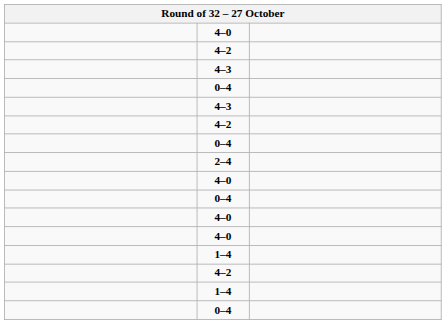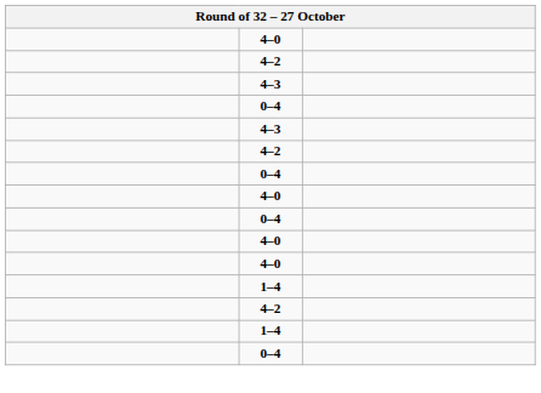 <table class="wikitable" style="text-align: center; font-size:90% ">
 <tr>
 <th colspan=3>Round of 32 – 27 October</th>
 </tr>
 <tr>
 <td align=left width="240"><strong></strong></td>
 <td align=center width="60"><strong>4–0</strong></td>
 <td align=left width="240"></td>
 </tr>
 <tr>
 <td align=left><strong></strong></td>
 <td align=center><strong>4–2</strong></td>
 <td align=left></td>
 </tr>
 <tr>
 <td align=left><strong></strong></td>
 <td align=center><strong>4–3</strong></td>
 <td align=left></td>
 </tr>
 <tr>
 <td align=left></td>
 <td align=center><strong>0–4</strong></td>
 <td align=left><strong></strong></td>
 </tr>
 <tr>
 <td align=left><strong></strong></td>
 <td align=center><strong>4–3</strong></td>
 <td align=left></td>
 </tr>
 <tr>
 <td align=left><strong></strong></td>
 <td align=center><strong>4–2</strong></td>
 <td align=left></td>
 </tr>
 <tr>
 <td align=left></td>
 <td align=center><strong>0–4</strong></td>
-<td align=left><strong></strong></td>
-</tr>
-<tr>
-<td align=left></td>
-<td align=center><strong>2–4</strong></td>
 <td align=left><strong></strong></td>
 </tr>
 <tr>
 <td align=left><strong></strong></td>
 <td align=center><strong>4–0</strong></td>
 <td align=left></td>
 </tr>
 <tr>
 <td align=left></td>
 <td align=center><strong>0–4</strong></td>
 <td align=left><strong></strong></td>
 </tr>
 <tr>
 <td align=left><strong></strong></td>
 <td align=center><strong>4–0</strong></td>
 <td align=left></td>
 </tr>
 <tr>
 <td align=left><strong></strong></td>
 <td align=center><strong>4–0</strong></td>
 <td align=left></td>
 </tr>
 <tr>
 <td align=left></td>
 <td align=center><strong>1–4</strong></td>
 <td align=left><strong></strong></td>
 </tr>
 <tr>
 <td align=left><strong></strong></td>
 <td align=center><strong>4–2</strong></td>
 <td align=left></td>
 </tr>
 <tr>
 <td align=left></td>
 <td align=center><strong>1–4</strong></td>
 <td align=left><strong></strong></td>
 </tr>
 <tr>
 <td align=left></td>
 <td align=center><strong>0–4</strong></td>
 <td align=left><strong></strong></td>
 </tr>
 </table>
